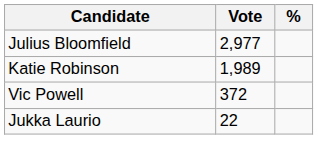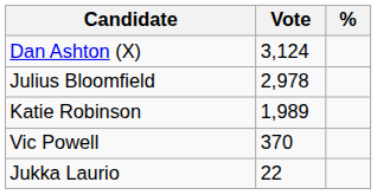 <table class="wikitable">
 <tr>
 <th bgcolor="#DDDDFF" width="200px">Candidate</th>
 <th bgcolor="#DDDDFF" width="50px">Vote</th>
 <th bgcolor="#DDDDFF" width="30px">%</th>
 </tr>
 <tr>
+<td><a href='#'>Dan Ashton</a> (X)</td>
+<td>3,124</td>
+<td></td>
+</tr>
+<tr>
 <td>Julius Bloomfield</td>
-<td>2,977</td>
+<td>2,978</td>
 <td></td>
 </tr>
 <tr>
 <td>Katie Robinson</td>
 <td>1,989</td>
 <td></td>
 </tr>
 <tr>
 <td>Vic Powell</td>
-<td>372</td>
+<td>370</td>
 <td></td>
 </tr>
 <tr>
 <td>Jukka Laurio</td>
 <td>22</td>
 <td></td>
 </tr>
 </table>
